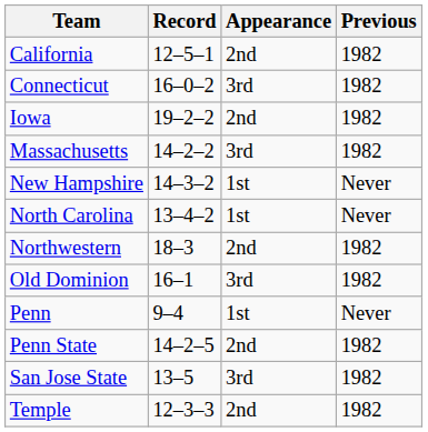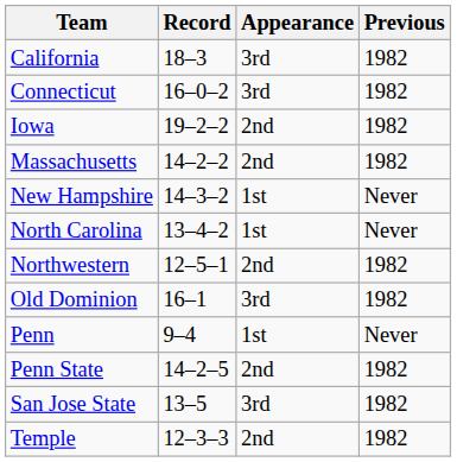 <table class="wikitable">
 <tr>
 <th>Team</th>
 <th>Record</th>
 <th>Appearance</th>
 <th>Previous</th>
 </tr>
 <tr>
 <td><a href='#'>California</a></td>
-<td>12–5–1</td>
-<td>2nd</td>
+<td>18–3</td>
+<td>3rd</td>
 <td>1982</td>
 </tr>
 <tr>
 <td><a href='#'>Connecticut</a></td>
 <td>16–0–2</td>
 <td>3rd</td>
 <td>1982</td>
 </tr>
 <tr>
 <td><a href='#'>Iowa</a></td>
 <td>19–2–2</td>
 <td>2nd</td>
 <td>1982</td>
 </tr>
 <tr>
 <td><a href='#'>Massachusetts</a></td>
 <td>14–2–2</td>
-<td>3rd</td>
+<td>2nd</td>
 <td>1982</td>
 </tr>
 <tr>
 <td><a href='#'>New Hampshire</a></td>
 <td>14–3–2</td>
 <td>1st</td>
 <td>Never</td>
 </tr>
 <tr>
 <td><a href='#'>North Carolina</a></td>
 <td>13–4–2</td>
 <td>1st</td>
 <td>Never</td>
 </tr>
 <tr>
 <td><a href='#'>Northwestern</a></td>
-<td>18–3</td>
+<td>12–5–1</td>
 <td>2nd</td>
 <td>1982</td>
 </tr>
 <tr>
 <td><a href='#'>Old Dominion</a></td>
 <td>16–1</td>
 <td>3rd</td>
 <td>1982</td>
 </tr>
 <tr>
 <td><a href='#'>Penn</a></td>
 <td>9–4</td>
 <td>1st</td>
 <td>Never</td>
 </tr>
 <tr>
 <td><a href='#'>Penn State</a></td>
 <td>14–2–5</td>
 <td>2nd</td>
 <td>1982</td>
 </tr>
 <tr>
 <td><a href='#'>San Jose State</a></td>
 <td>13–5</td>
 <td>3rd</td>
 <td>1982</td>
 </tr>
 <tr>
 <td><a href='#'>Temple</a></td>
 <td>12–3–3</td>
 <td>2nd</td>
 <td>1982</td>
 </tr>
 </table>
